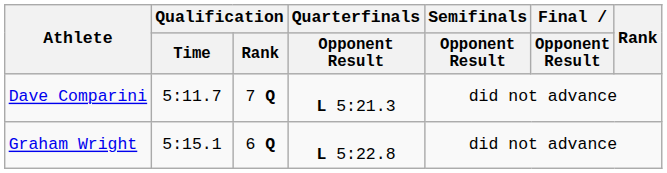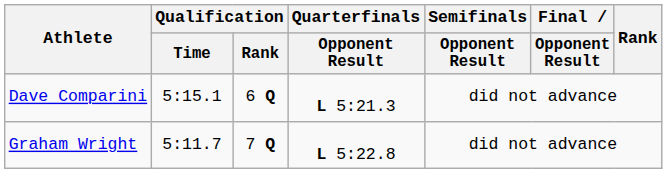 <table class="wikitable" style="font-size:90%;text-align:center;">
 <tr>
 <th rowspan=2>Athlete</th>
 <th colspan=2>Qualification</th>
 <th>Quarterfinals</th>
 <th>Semifinals</th>
 <th>Final / </th>
 <th rowspan=2>Rank</th>
 </tr>
 <tr style="font-size:95%">
 <th>Time</th>
 <th>Rank</th>
 <th>Opponent<br>Result</th>
 <th>Opponent<br>Result</th>
 <th>Opponent<br>Result</th>
 </tr>
 <tr>
 <td style="text-align:left;"><a href='#'>Dave Comparini</a></td>
-<td>5:11.7</td>
-<td>7 <strong>Q</strong></td>
+<td>5:15.1</td>
+<td>6 <strong>Q</strong></td>
 <td><br><strong>L</strong> 5:21.3</td>
 <td colspan=3>did not advance</td>
 </tr>
 <tr>
 <td style="text-align:left;"><a href='#'>Graham Wright</a></td>
-<td>5:15.1</td>
-<td>6 <strong>Q</strong></td>
+<td>5:11.7</td>
+<td>7 <strong>Q</strong></td>
 <td><br><strong>L</strong> 5:22.8</td>
 <td colspan=3>did not advance</td>
 </tr>
 </table>
